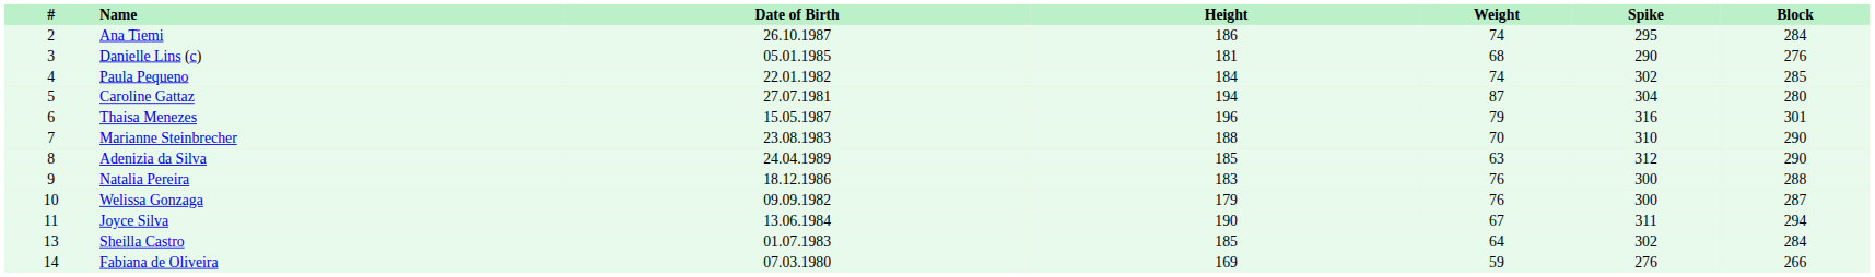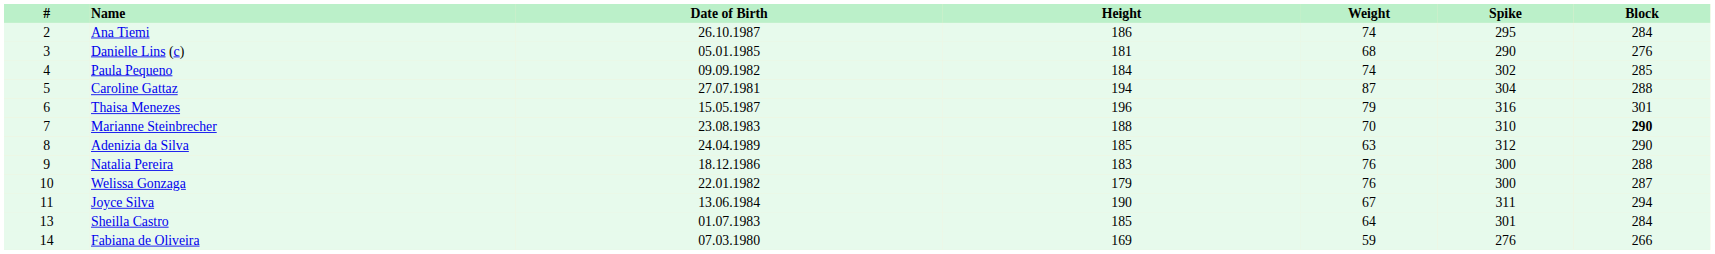 <table border=0 cellpadding=2 cellspacing=0 |- bgcolor=#FFECCE style="text-align:center;" width=100%>
 <tr bgcolor=#BBF0C9>
 <th width=5%>#</th>
 <th width=25% align=left>Name</th>
 <th width=25%>Date of Birth</th>
 <th width=21%>Height</th>
 <th width=8%>Weight</th>
 <th width=8%>Spike</th>
 <th width=8%>Block</th>
 </tr>
 <tr bgcolor=#E7FAEC>
 <td>2</td>
 <td align=left><a href='#'>Ana Tiemi</a></td>
 <td>26.10.1987</td>
 <td>186</td>
 <td>74</td>
 <td>295</td>
 <td>284</td>
 </tr>
 <tr bgcolor=#E7FAEC>
 <td>3</td>
 <td align=left><a href='#'>Danielle Lins</a> (<a href='#'>c</a>)</td>
 <td>05.01.1985</td>
 <td>181</td>
 <td>68</td>
 <td>290</td>
 <td>276</td>
 </tr>
 <tr bgcolor=#E7FAEC>
 <td>4</td>
 <td align=left><a href='#'>Paula Pequeno</a></td>
-<td>22.01.1982</td>
+<td>09.09.1982</td>
 <td>184</td>
 <td>74</td>
 <td>302</td>
 <td>285</td>
 </tr>
 <tr bgcolor=#E7FAEC>
 <td>5</td>
 <td align=left><a href='#'>Caroline Gattaz</a></td>
 <td>27.07.1981</td>
 <td>194</td>
 <td>87</td>
 <td>304</td>
-<td>280</td>
+<td>288</td>
 </tr>
 <tr bgcolor=#E7FAEC>
 <td>6</td>
 <td align=left><a href='#'>Thaisa Menezes</a></td>
 <td>15.05.1987</td>
 <td>196</td>
 <td>79</td>
 <td>316</td>
 <td>301</td>
 </tr>
 <tr bgcolor=#E7FAEC>
 <td>7</td>
 <td align=left><a href='#'>Marianne Steinbrecher</a></td>
 <td>23.08.1983</td>
 <td>188</td>
 <td>70</td>
 <td>310</td>
-<td>290</td>
+<td><strong>290</strong></td>
 </tr>
 <tr bgcolor=#E7FAEC>
 <td>8</td>
 <td align=left><a href='#'>Adenizia da Silva</a></td>
 <td>24.04.1989</td>
 <td>185</td>
 <td>63</td>
 <td>312</td>
 <td>290</td>
 </tr>
 <tr bgcolor=#E7FAEC>
 <td>9</td>
 <td align=left><a href='#'>Natalia Pereira</a></td>
 <td>18.12.1986</td>
 <td>183</td>
 <td>76</td>
 <td>300</td>
 <td>288</td>
 </tr>
 <tr bgcolor=#E7FAEC>
 <td>10</td>
 <td align=left><a href='#'>Welissa Gonzaga</a></td>
-<td>09.09.1982</td>
+<td>22.01.1982</td>
 <td>179</td>
 <td>76</td>
 <td>300</td>
 <td>287</td>
 </tr>
 <tr bgcolor=#E7FAEC>
 <td>11</td>
 <td align=left><a href='#'>Joyce Silva</a></td>
 <td>13.06.1984</td>
 <td>190</td>
 <td>67</td>
 <td>311</td>
 <td>294</td>
 </tr>
 <tr bgcolor=#E7FAEC>
 <td>13</td>
 <td align=left><a href='#'>Sheilla Castro</a></td>
 <td>01.07.1983</td>
 <td>185</td>
 <td>64</td>
-<td>302</td>
+<td>301</td>
 <td>284</td>
 </tr>
 <tr bgcolor=#E7FAEC>
 <td>14</td>
 <td align=left><a href='#'>Fabiana de Oliveira</a></td>
 <td>07.03.1980</td>
 <td>169</td>
 <td>59</td>
 <td>276</td>
 <td>266</td>
 </tr>
 <tr>
 </tr>
 </table>
